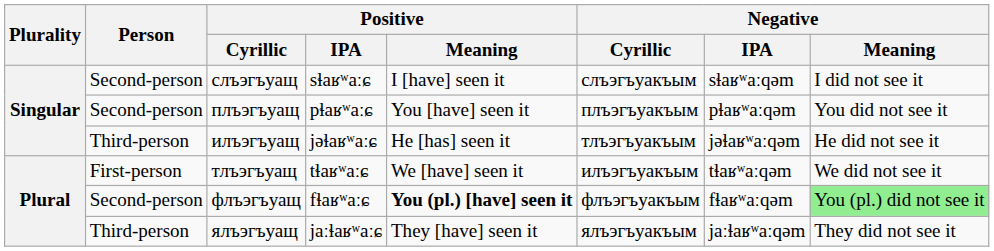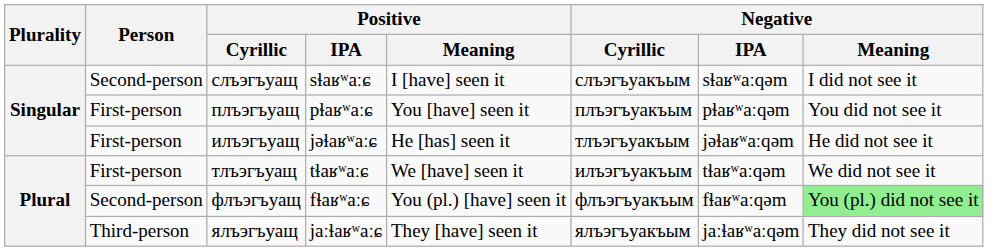 <table class="wikitable">
 <tr>
 <th rowspan=2>Plurality</th>
 <th rowspan=2>Person</th>
 <th colspan=3>Positive</th>
 <th colspan=3>Negative</th>
 </tr>
 <tr>
 <th>Cyrillic</th>
 <th>IPA</th>
 <th>Meaning</th>
 <th>Cyrillic</th>
 <th>IPA</th>
 <th>Meaning</th>
 </tr>
 <tr>
 <th rowspan=3>Singular</th>
 <td>Second-person</td>
 <td>слъэгъуащ</td>
 <td>sɬaʁʷaːɕ</td>
 <td>I [have] seen it</td>
 <td>слъэгъуакъым</td>
 <td>sɬaʁʷaːqəm</td>
 <td>I did not see it</td>
 </tr>
 <tr>
-<td>Second-person</td>
+<td>First-person</td>
 <td>плъэгъуащ</td>
 <td>pɬaʁʷaːɕ</td>
 <td>You [have] seen it</td>
 <td>плъэгъуакъым</td>
 <td>pɬaʁʷaːqəm</td>
 <td>You did not see it</td>
 </tr>
 <tr>
-<td>Third-person</td>
+<td>First-person</td>
 <td>илъэгъуащ</td>
 <td>jəɬaʁʷaːɕ</td>
 <td>He [has] seen it</td>
 <td>тлъэгъуакъым</td>
 <td>jəɬaʁʷaːqəm</td>
 <td>He did not see it</td>
 </tr>
 <tr>
 <th rowspan=3>Plural</th>
 <td>First-person</td>
 <td>тлъэгъуащ</td>
 <td>tɬaʁʷaːɕ</td>
 <td>We [have] seen it</td>
 <td>илъэгъуакъым</td>
 <td>tɬaʁʷaːqəm</td>
 <td>We did not see it</td>
 </tr>
 <tr>
 <td>Second-person</td>
 <td>флъэгъуащ</td>
 <td>fɬaʁʷaːɕ</td>
-<td><strong>You (pl.) [have] seen it</strong></td>
+<td>You (pl.) [have] seen it</td>
 <td>флъэгъуакъым</td>
 <td>fɬaʁʷaːqəm</td>
 <td style="background: lightgreen;">You (pl.) did not see it</td>
 </tr>
 <tr>
 <td>Third-person</td>
 <td>ялъэгъуащ</td>
 <td>jaːɬaʁʷaːɕ</td>
 <td>They [have] seen it</td>
 <td>ялъэгъуакъым</td>
 <td>jaːɬaʁʷaːqəm</td>
 <td>They did not see it</td>
 </tr>
 </table>
